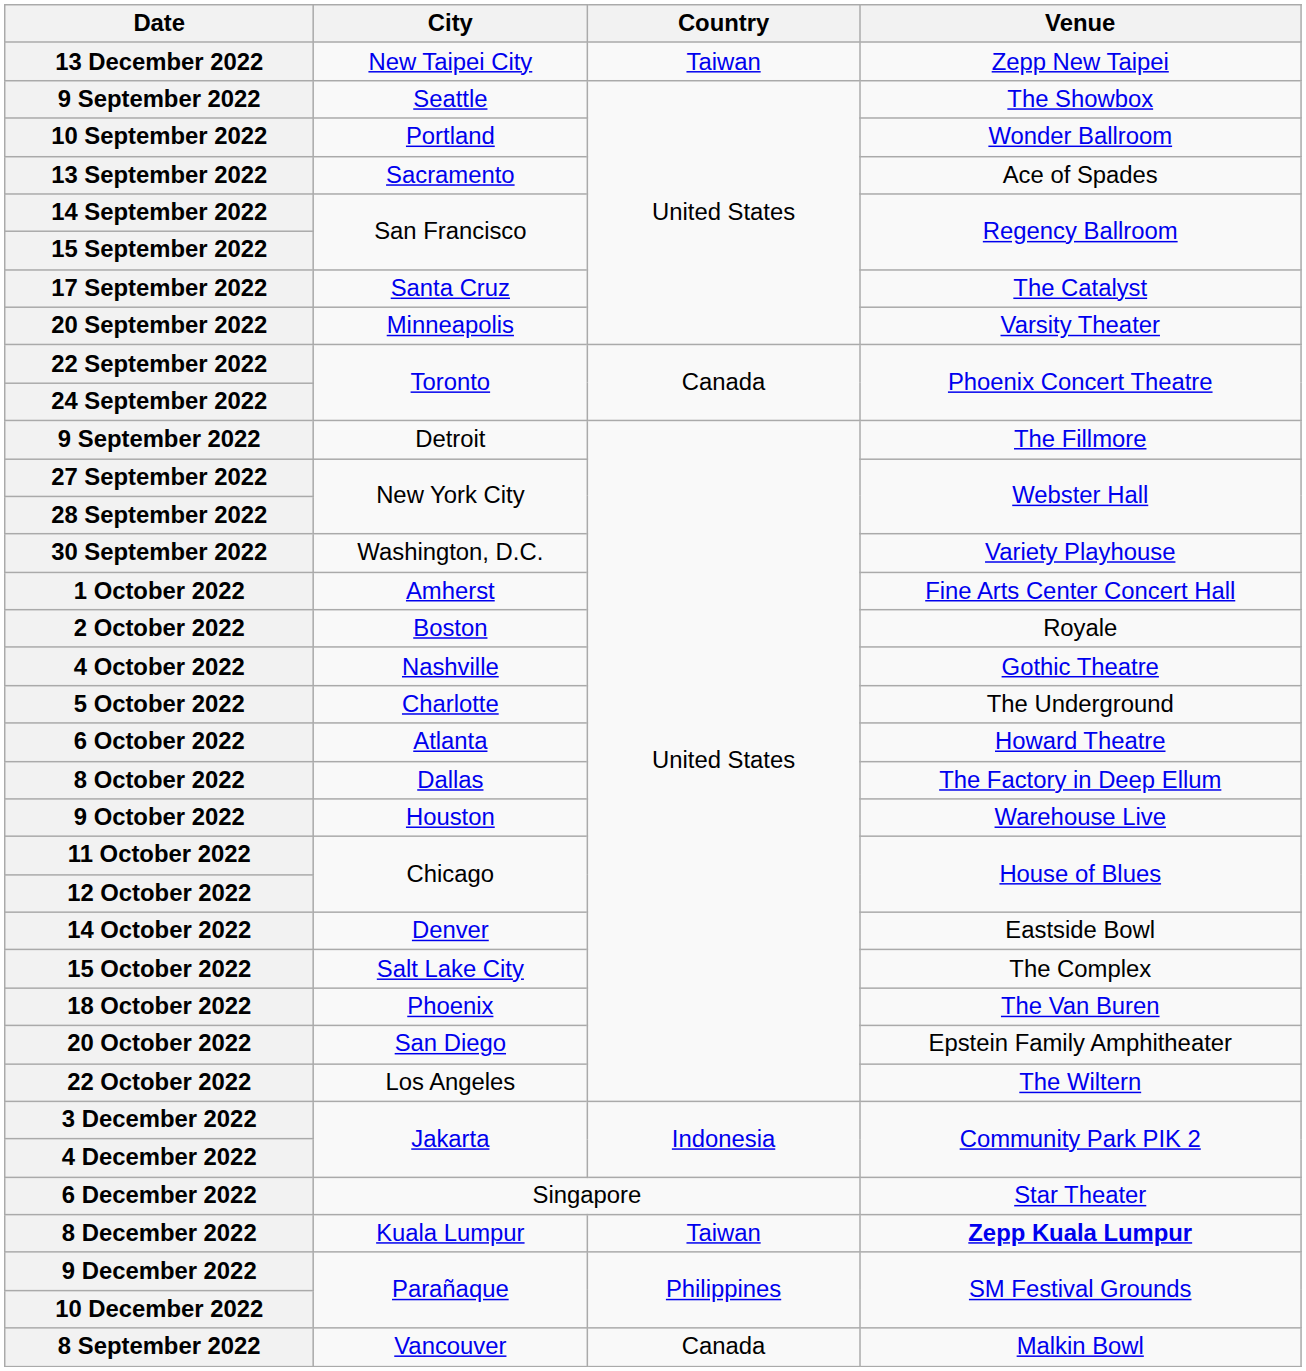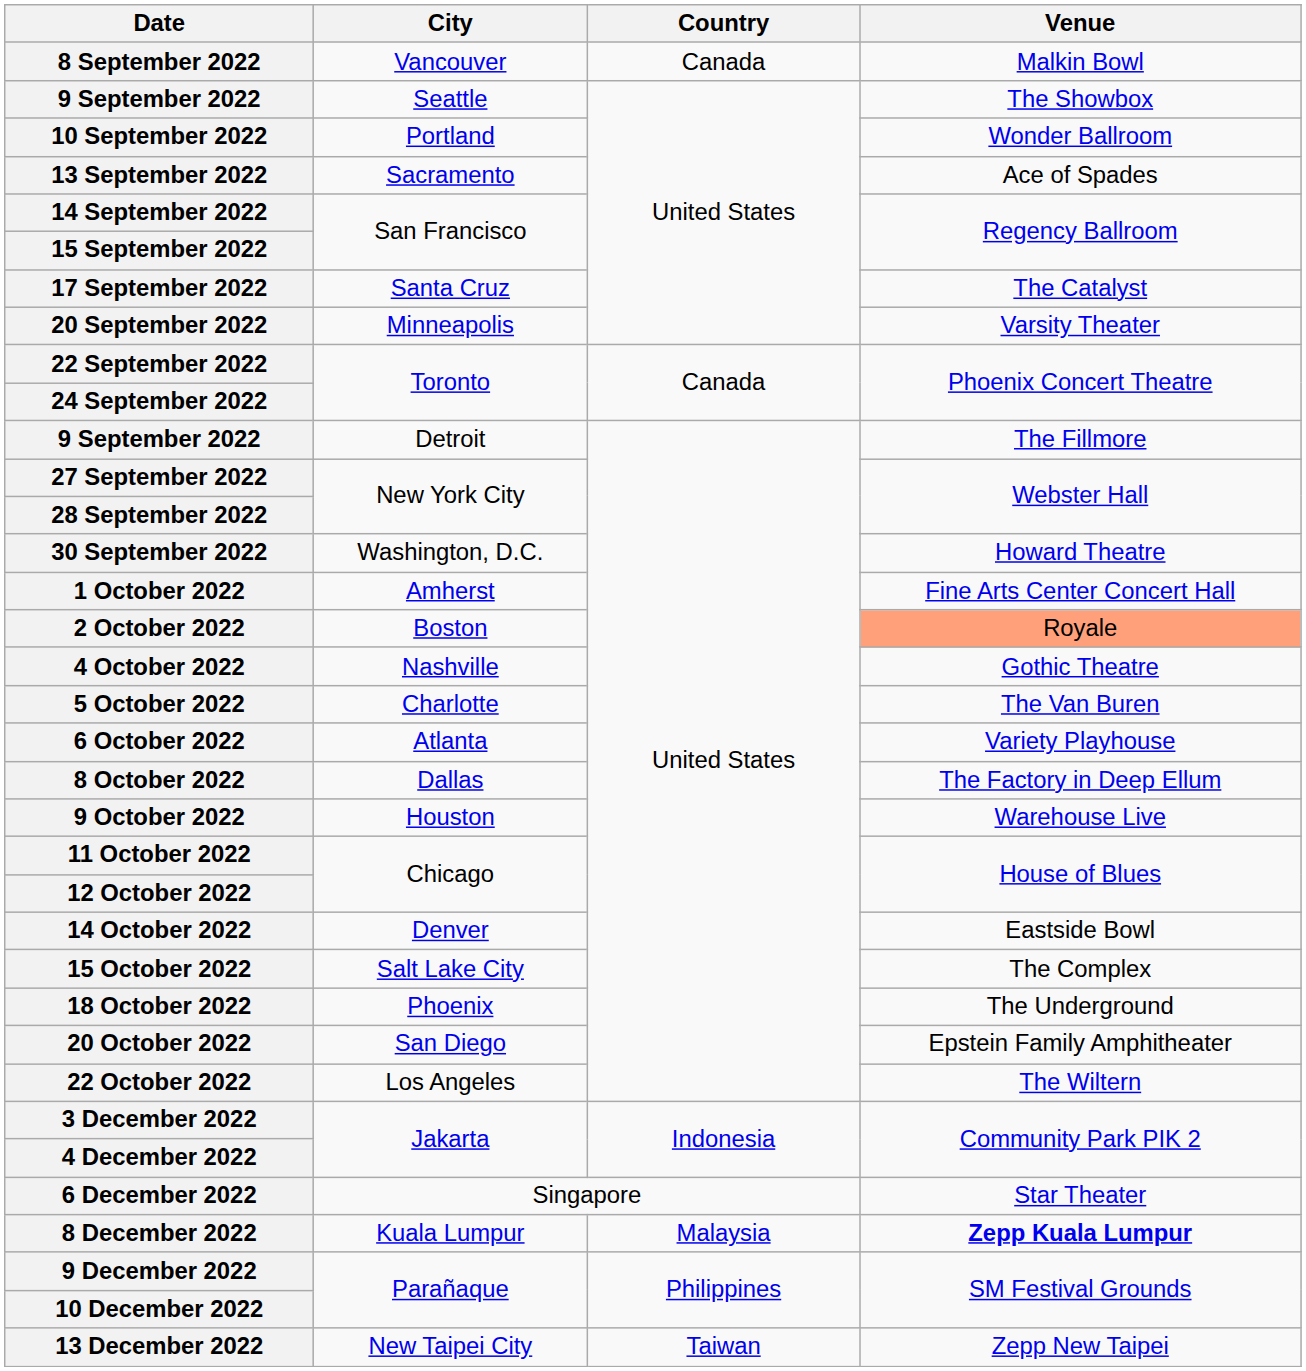 <table class="wikitable plainrowheaders" style="text-align:center;">
 <tr>
 <th scope="col" style="width:12.5em;">Date</th>
 <th scope="col" style="width:11em;">City</th>
 <th scope="col" style="width:11em;">Country</th>
 <th scope="col" style="width:18em;">Venue</th>
 </tr>
 <tr>
-<th scope="row">13 December 2022</th>
-<td><a href='#'>New Taipei City</a></td>
-<td><a href='#'>Taiwan</a></td>
-<td><a href='#'>Zepp New Taipei</a></td>
+<th scope="row">8 September 2022</th>
+<td><a href='#'>Vancouver</a></td>
+<td>Canada</td>
+<td><a href='#'>Malkin Bowl</a></td>
 </tr>
 <tr>
 <th scope="row">9 September 2022</th>
 <td><a href='#'>Seattle</a></td>
 <td rowspan="7">United States</td>
 <td><a href='#'>The Showbox</a></td>
 </tr>
 <tr>
 <th scope="row">10 September 2022</th>
 <td><a href='#'>Portland</a></td>
 <td><a href='#'>Wonder Ballroom</a></td>
 </tr>
 <tr>
 <th scope="row">13 September 2022</th>
 <td><a href='#'>Sacramento</a></td>
 <td>Ace of Spades</td>
 </tr>
 <tr>
 <th scope="row">14 September 2022</th>
 <td rowspan="2">San Francisco</td>
 <td rowspan="2"><a href='#'>Regency Ballroom</a></td>
 </tr>
 <tr>
 <th scope="row">15 September 2022</th>
 </tr>
 <tr>
 <th scope="row">17 September 2022</th>
 <td><a href='#'>Santa Cruz</a></td>
 <td><a href='#'>The Catalyst</a></td>
 </tr>
 <tr>
 <th scope="row">20 September 2022</th>
 <td><a href='#'>Minneapolis</a></td>
 <td><a href='#'>Varsity Theater</a></td>
 </tr>
 <tr>
 <th scope="row">22 September 2022</th>
 <td rowspan="2"><a href='#'>Toronto</a></td>
 <td rowspan="2">Canada</td>
 <td rowspan="2"><a href='#'>Phoenix Concert Theatre</a></td>
 </tr>
 <tr>
 <th scope="row">24 September 2022</th>
 </tr>
 <tr>
 <th scope="row">9 September 2022</th>
 <td>Detroit</td>
 <td rowspan="18">United States</td>
 <td><a href='#'>The Fillmore</a></td>
 </tr>
 <tr>
 <th scope="row">27 September 2022</th>
 <td rowspan="2">New York City</td>
 <td rowspan="2"><a href='#'>Webster Hall</a></td>
 </tr>
 <tr>
 <th scope="row">28 September 2022</th>
 </tr>
 <tr>
 <th scope="row">30 September 2022</th>
 <td>Washington, D.C.</td>
-<td><a href='#'>Variety Playhouse</a></td>
+<td><a href='#'>Howard Theatre</a></td>
 </tr>
 <tr>
 <th scope="row">1 October 2022</th>
 <td><a href='#'>Amherst</a></td>
 <td><a href='#'>Fine Arts Center Concert Hall</a></td>
 </tr>
 <tr>
 <th scope="row">2 October 2022</th>
 <td><a href='#'>Boston</a></td>
-<td>Royale</td>
+<td style="background: lightsalmon;">Royale</td>
 </tr>
 <tr>
 <th scope="row">4 October 2022</th>
 <td><a href='#'>Nashville</a></td>
 <td><a href='#'>Gothic Theatre</a></td>
 </tr>
 <tr>
 <th scope="row">5 October 2022</th>
 <td><a href='#'>Charlotte</a></td>
-<td>The Underground</td>
+<td><a href='#'>The Van Buren</a></td>
 </tr>
 <tr>
 <th scope="row">6 October 2022</th>
 <td><a href='#'>Atlanta</a></td>
-<td><a href='#'>Howard Theatre</a></td>
+<td><a href='#'>Variety Playhouse</a></td>
 </tr>
 <tr>
 <th scope="row">8 October 2022</th>
 <td><a href='#'>Dallas</a></td>
 <td><a href='#'>The Factory in Deep Ellum</a></td>
 </tr>
 <tr>
 <th scope="row">9 October 2022</th>
 <td><a href='#'>Houston</a></td>
 <td><a href='#'>Warehouse Live</a></td>
 </tr>
 <tr>
 <th scope="row">11 October 2022</th>
 <td rowspan="2">Chicago</td>
 <td rowspan="2"><a href='#'>House of Blues</a></td>
 </tr>
 <tr>
 <th scope="row">12 October 2022</th>
 </tr>
 <tr>
 <th scope="row">14 October 2022</th>
 <td><a href='#'>Denver</a></td>
 <td>Eastside Bowl</td>
 </tr>
 <tr>
 <th scope="row">15 October 2022</th>
 <td><a href='#'>Salt Lake City</a></td>
 <td>The Complex</td>
 </tr>
 <tr>
 <th scope="row">18 October 2022</th>
 <td><a href='#'>Phoenix</a></td>
-<td><a href='#'>The Van Buren</a></td>
+<td>The Underground</td>
 </tr>
 <tr>
 <th scope="row">20 October 2022</th>
 <td><a href='#'>San Diego</a></td>
 <td>Epstein Family Amphitheater</td>
 </tr>
 <tr>
 <th scope="row">22 October 2022</th>
 <td>Los Angeles</td>
 <td><a href='#'>The Wiltern</a></td>
 </tr>
 <tr>
 <th scope="row">3 December 2022</th>
 <td rowspan="2"><a href='#'>Jakarta</a></td>
 <td rowspan="2"><a href='#'>Indonesia</a></td>
 <td rowspan="2"><a href='#'>Community Park PIK 2</a></td>
 </tr>
 <tr>
 <th scope="row">4 December 2022</th>
 </tr>
 <tr>
 <th scope="row">6 December 2022</th>
 <td colspan="2">Singapore</td>
 <td><a href='#'>Star Theater</a></td>
 </tr>
 <tr>
 <th scope="row">8 December 2022</th>
 <td><a href='#'>Kuala Lumpur</a></td>
-<td><a href='#'>Taiwan</a></td>
+<td><a href='#'>Malaysia</a></td>
 <td><strong><a href='#'>Zepp Kuala Lumpur</a></strong></td>
 </tr>
 <tr>
 <th scope="row">9 December 2022</th>
 <td rowspan="2"><a href='#'>Parañaque</a></td>
 <td rowspan="2"><a href='#'>Philippines</a></td>
 <td rowspan="2"><a href='#'>SM Festival Grounds</a></td>
 </tr>
 <tr>
 <th scope="row">10 December 2022</th>
 </tr>
 <tr>
-<th scope="row">8 September 2022</th>
-<td><a href='#'>Vancouver</a></td>
-<td>Canada</td>
-<td><a href='#'>Malkin Bowl</a></td>
+<th scope="row">13 December 2022</th>
+<td><a href='#'>New Taipei City</a></td>
+<td><a href='#'>Taiwan</a></td>
+<td><a href='#'>Zepp New Taipei</a></td>
 </tr>
 </table>
